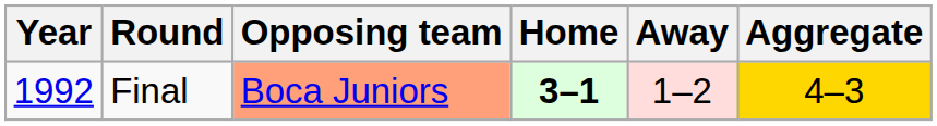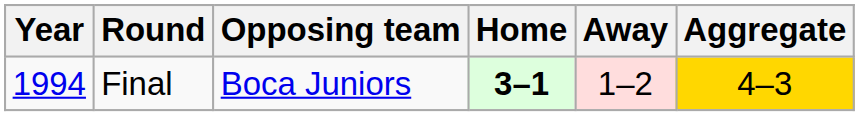 <table class="wikitable sortable">
 <tr>
 <th>Year</th>
 <th>Round</th>
 <th>Opposing team</th>
 <th>Home</th>
 <th>Away</th>
 <th>Aggregate</th>
 </tr>
 <tr>
-<td><a href='#'>1992</a></td>
+<td><a href='#'>1994</a></td>
 <td>Final</td>
-<td style="background: lightsalmon;"> <a href='#'>Boca Juniors</a></td>
+<td> <a href='#'>Boca Juniors</a></td>
 <td style="background:#dfd; text-align:center"><strong>3–1</strong></td>
 <td style="background:#fdd; text-align:center">1–2</td>
 <td style="background:gold; text-align:center">4–3</td>
 </tr>
 </table>
